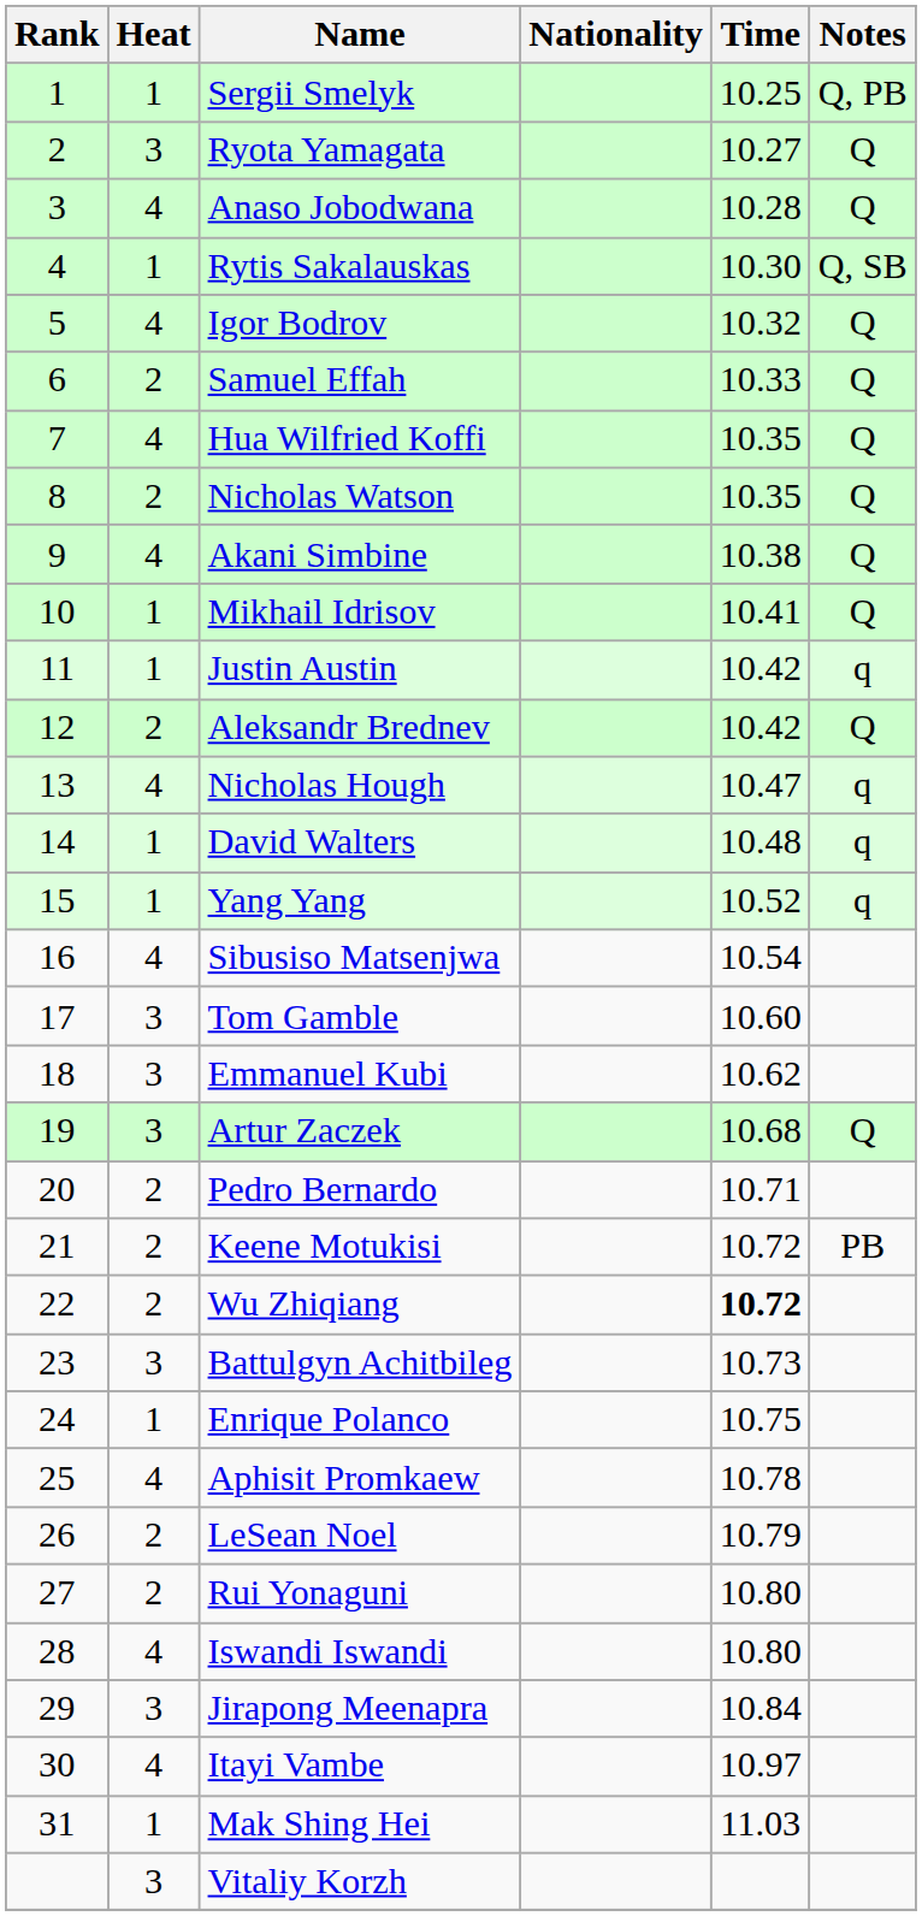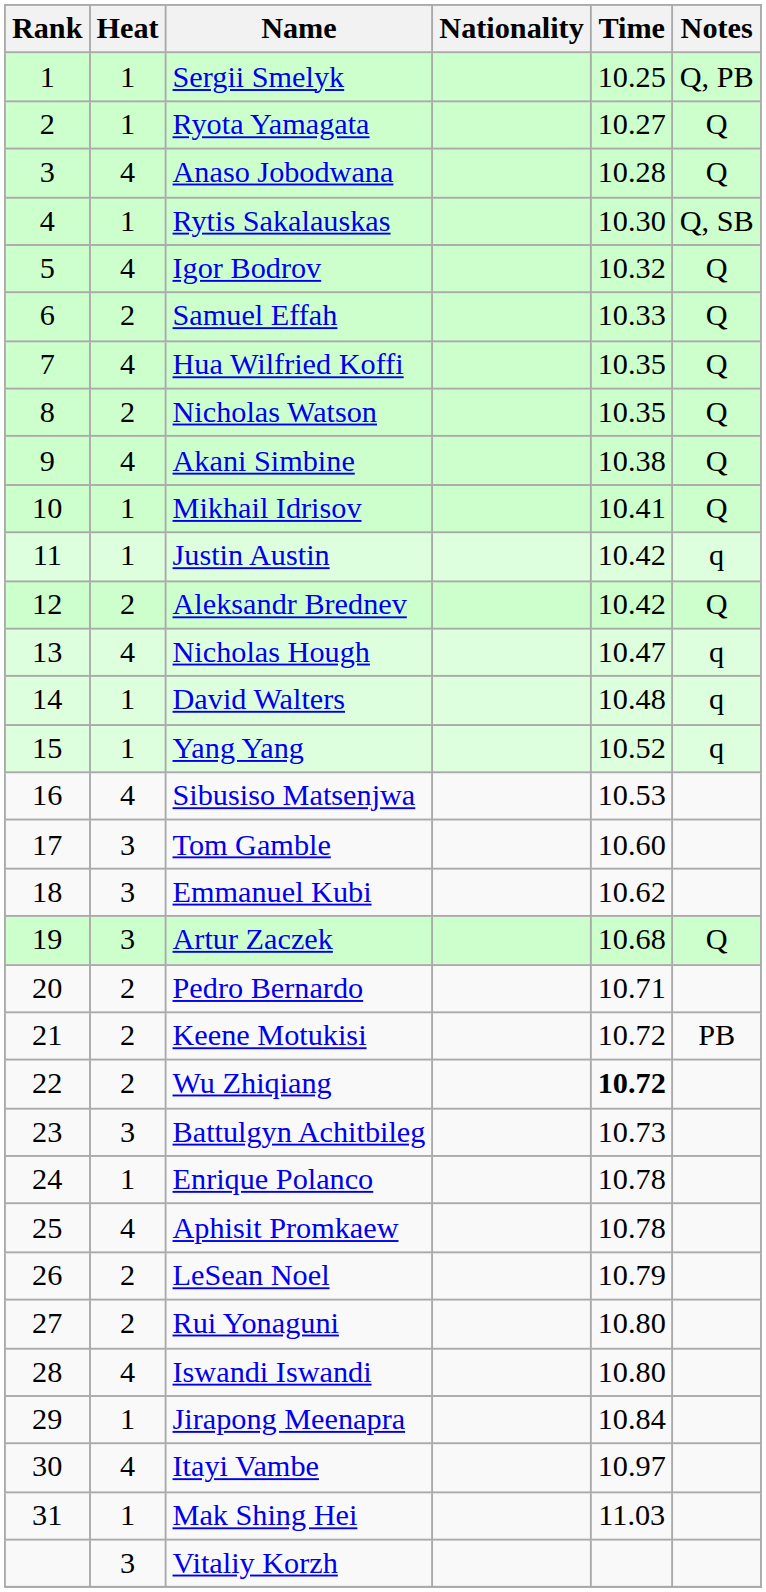 <table class="wikitable sortable" style="text-align:center">
 <tr>
 <th>Rank</th>
 <th>Heat</th>
 <th>Name</th>
 <th>Nationality</th>
 <th>Time</th>
 <th>Notes</th>
 </tr>
 <tr bgcolor=ccffcc>
 <td>1</td>
 <td>1</td>
 <td align=left><a href='#'>Sergii Smelyk</a></td>
 <td align=left></td>
 <td>10.25</td>
 <td>Q, PB</td>
 </tr>
 <tr bgcolor=ccffcc>
 <td>2</td>
-<td>3</td>
+<td>1</td>
 <td align=left><a href='#'>Ryota Yamagata</a></td>
 <td align=left></td>
 <td>10.27</td>
 <td>Q</td>
 </tr>
 <tr bgcolor=ccffcc>
 <td>3</td>
 <td>4</td>
 <td align=left><a href='#'>Anaso Jobodwana</a></td>
 <td align=left></td>
 <td>10.28</td>
 <td>Q</td>
 </tr>
 <tr bgcolor=ccffcc>
 <td>4</td>
 <td>1</td>
 <td align=left><a href='#'>Rytis Sakalauskas</a></td>
 <td align=left></td>
 <td>10.30</td>
 <td>Q, SB</td>
 </tr>
 <tr bgcolor=ccffcc>
 <td>5</td>
 <td>4</td>
 <td align=left><a href='#'>Igor Bodrov</a></td>
 <td align=left></td>
 <td>10.32</td>
 <td>Q</td>
 </tr>
 <tr bgcolor=ccffcc>
 <td>6</td>
 <td>2</td>
 <td align=left><a href='#'>Samuel Effah</a></td>
 <td align=left></td>
 <td>10.33</td>
 <td>Q</td>
 </tr>
 <tr bgcolor=ccffcc>
 <td>7</td>
 <td>4</td>
 <td align=left><a href='#'>Hua Wilfried Koffi</a></td>
 <td align=left></td>
 <td>10.35</td>
 <td>Q</td>
 </tr>
 <tr bgcolor=ccffcc>
 <td>8</td>
 <td>2</td>
 <td align=left><a href='#'>Nicholas Watson</a></td>
 <td align=left></td>
 <td>10.35</td>
 <td>Q</td>
 </tr>
 <tr bgcolor=ccffcc>
 <td>9</td>
 <td>4</td>
 <td align=left><a href='#'>Akani Simbine</a></td>
 <td align=left></td>
 <td>10.38</td>
 <td>Q</td>
 </tr>
 <tr bgcolor=ccffcc>
 <td>10</td>
 <td>1</td>
 <td align=left><a href='#'>Mikhail Idrisov</a></td>
 <td align=left></td>
 <td>10.41</td>
 <td>Q</td>
 </tr>
 <tr bgcolor=ddffdd>
 <td>11</td>
 <td>1</td>
 <td align=left><a href='#'>Justin Austin</a></td>
 <td align=left></td>
 <td>10.42</td>
 <td>q</td>
 </tr>
 <tr bgcolor=ccffcc>
 <td>12</td>
 <td>2</td>
 <td align=left><a href='#'>Aleksandr Brednev</a></td>
 <td align=left></td>
 <td>10.42</td>
 <td>Q</td>
 </tr>
 <tr bgcolor=ddffdd>
 <td>13</td>
 <td>4</td>
 <td align=left><a href='#'>Nicholas Hough</a></td>
 <td align=left></td>
 <td>10.47</td>
 <td>q</td>
 </tr>
 <tr bgcolor=ddffdd>
 <td>14</td>
 <td>1</td>
 <td align=left><a href='#'>David Walters</a></td>
 <td align=left></td>
 <td>10.48</td>
 <td>q</td>
 </tr>
 <tr bgcolor=ddffdd>
 <td>15</td>
 <td>1</td>
 <td align=left><a href='#'>Yang Yang</a></td>
 <td align=left></td>
 <td>10.52</td>
 <td>q</td>
 </tr>
 <tr>
 <td>16</td>
 <td>4</td>
 <td align=left><a href='#'>Sibusiso Matsenjwa</a></td>
 <td align=left></td>
-<td>10.54</td>
+<td>10.53</td>
 <td></td>
 </tr>
 <tr>
 <td>17</td>
 <td>3</td>
 <td align=left><a href='#'>Tom Gamble</a></td>
 <td align=left></td>
 <td>10.60</td>
 <td></td>
 </tr>
 <tr>
 <td>18</td>
 <td>3</td>
 <td align=left><a href='#'>Emmanuel Kubi</a></td>
 <td align=left></td>
 <td>10.62</td>
 <td></td>
 </tr>
 <tr bgcolor=ccffcc>
 <td>19</td>
 <td>3</td>
 <td align=left><a href='#'>Artur Zaczek</a></td>
 <td align=left></td>
 <td>10.68</td>
 <td>Q</td>
 </tr>
 <tr>
 <td>20</td>
 <td>2</td>
 <td align=left><a href='#'>Pedro Bernardo</a></td>
 <td align=left></td>
 <td>10.71</td>
 <td></td>
 </tr>
 <tr>
 <td>21</td>
 <td>2</td>
 <td align=left><a href='#'>Keene Motukisi</a></td>
 <td align=left></td>
 <td>10.72</td>
 <td>PB</td>
 </tr>
 <tr>
 <td>22</td>
 <td>2</td>
 <td align=left><a href='#'>Wu Zhiqiang</a></td>
 <td align=left></td>
 <td><strong>10.72</strong></td>
 <td></td>
 </tr>
 <tr>
 <td>23</td>
 <td>3</td>
 <td align=left><a href='#'>Battulgyn Achitbileg</a></td>
 <td align=left></td>
 <td>10.73</td>
 <td></td>
 </tr>
 <tr>
 <td>24</td>
 <td>1</td>
 <td align=left><a href='#'>Enrique Polanco</a></td>
 <td align=left></td>
-<td>10.75</td>
+<td>10.78</td>
 <td></td>
 </tr>
 <tr>
 <td>25</td>
 <td>4</td>
 <td align=left><a href='#'>Aphisit Promkaew</a></td>
 <td align=left></td>
 <td>10.78</td>
 <td></td>
 </tr>
 <tr>
 <td>26</td>
 <td>2</td>
 <td align=left><a href='#'>LeSean Noel</a></td>
 <td align=left></td>
 <td>10.79</td>
 <td></td>
 </tr>
 <tr>
 <td>27</td>
 <td>2</td>
 <td align=left><a href='#'>Rui Yonaguni</a></td>
 <td align=left></td>
 <td>10.80</td>
 <td></td>
 </tr>
 <tr>
 <td>28</td>
 <td>4</td>
 <td align=left><a href='#'>Iswandi Iswandi</a></td>
 <td align=left></td>
 <td>10.80</td>
 <td></td>
 </tr>
 <tr>
 <td>29</td>
-<td>3</td>
+<td>1</td>
 <td align=left><a href='#'>Jirapong Meenapra</a></td>
 <td align=left></td>
 <td>10.84</td>
 <td></td>
 </tr>
 <tr>
 <td>30</td>
 <td>4</td>
 <td align=left><a href='#'>Itayi Vambe</a></td>
 <td align=left></td>
 <td>10.97</td>
 <td></td>
 </tr>
 <tr>
 <td>31</td>
 <td>1</td>
 <td align=left><a href='#'>Mak Shing Hei</a></td>
 <td align=left></td>
 <td>11.03</td>
 <td></td>
 </tr>
 <tr>
 <td></td>
 <td>3</td>
 <td align=left><a href='#'>Vitaliy Korzh</a></td>
 <td align=left></td>
 <td></td>
 <td></td>
 </tr>
 <tr>
 </tr>
 </table>
